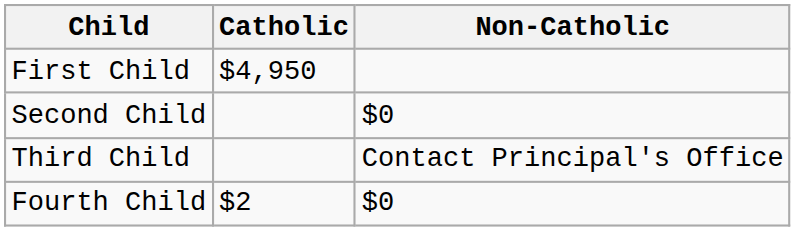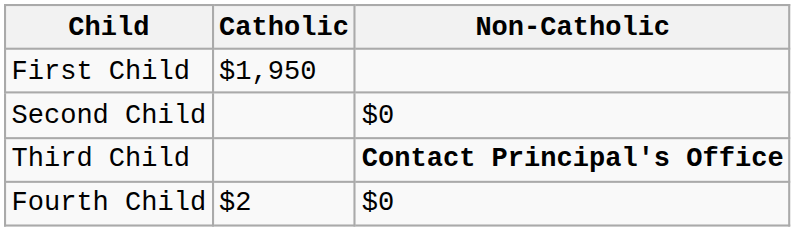 <table class="wikitable">
 <tr>
 <th>Child</th>
 <th>Catholic</th>
 <th>Non-Catholic</th>
 </tr>
 <tr>
 <td>First Child</td>
-<td>$4,950</td>
+<td>$1,950</td>
 </tr>
 <tr>
 <td>Second Child</td>
 <td></td>
 <td>$0</td>
 </tr>
 <tr>
 <td>Third Child</td>
 <td></td>
-<td>Contact Principal's Office</td>
+<td><strong>Contact Principal's Office</strong></td>
 </tr>
 <tr>
 <td>Fourth Child</td>
 <td>$2</td>
 <td>$0</td>
 </tr>
 </table>
